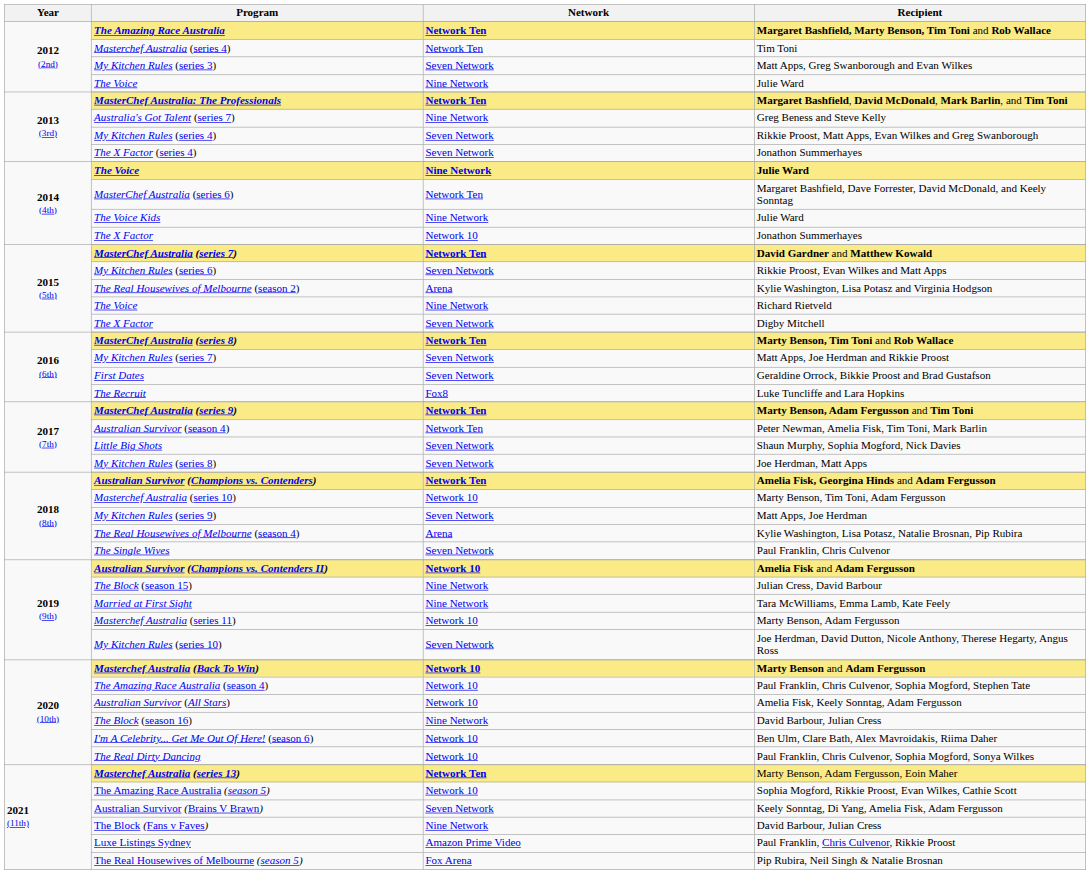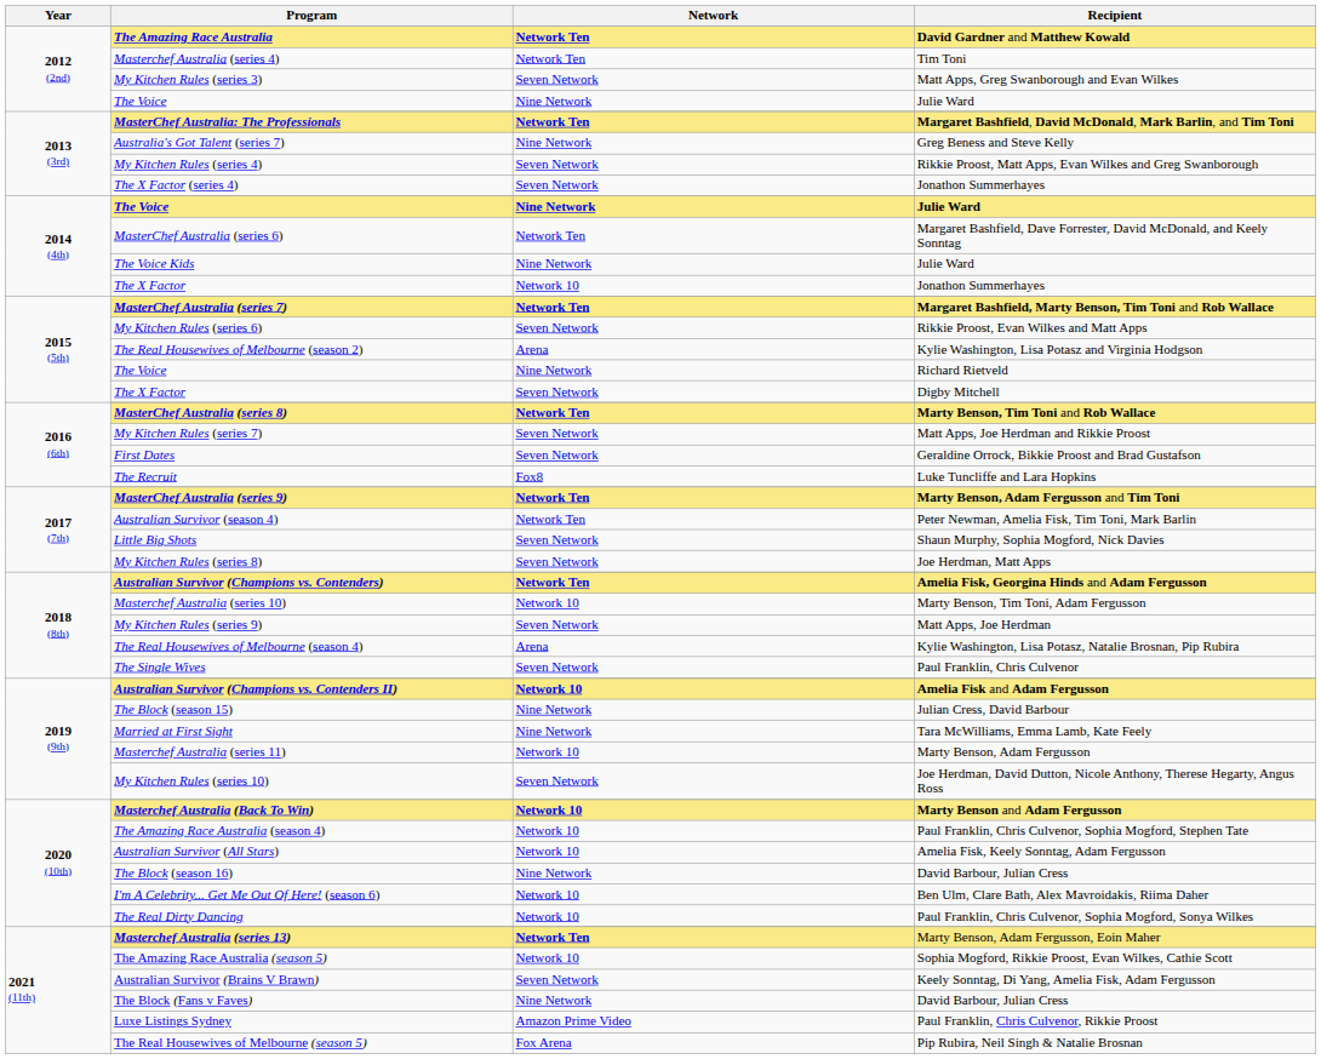 <table class="sortable wikitable">
 <tr>
 <th width="5%">Year</th>
 <th width="19%">Program</th>
 <th width="19%">Network</th>
 <th width="19%">Recipient</th>
 </tr>
 <tr>
 <td rowspan=5 align="center"><strong>2012</strong><br><small><a href='#'>(2nd)</a></small></td>
 </tr>
 <tr style="background:#FAEB86">
 <td><strong><em><a href='#'>The Amazing Race Australia</a></em></strong></td>
 <td><strong><a href='#'>Network Ten</a></strong></td>
-<td><strong>Margaret Bashfield, Marty Benson, Tim Toni</strong> and <strong>Rob Wallace</strong></td>
+<td><strong>David Gardner</strong> and <strong>Matthew Kowald</strong></td>
 </tr>
 <tr>
 <td><em><a href='#'>Masterchef Australia</a></em> (<a href='#'>series 4</a>)</td>
 <td><a href='#'>Network Ten</a></td>
 <td>Tim Toni</td>
 </tr>
 <tr>
 <td><em><a href='#'>My Kitchen Rules</a></em> (<a href='#'>series 3</a>)</td>
 <td><a href='#'>Seven Network</a></td>
 <td>Matt Apps, Greg Swanborough and Evan Wilkes</td>
 </tr>
 <tr>
 <td><em><a href='#'>The Voice</a></em></td>
 <td><a href='#'>Nine Network</a></td>
 <td>Julie Ward</td>
 </tr>
 <tr>
 <td rowspan=5 align="center"><strong>2013</strong><br><small><a href='#'>(3rd)</a></small></td>
 </tr>
 <tr style="background:#FAEB86">
 <td><strong><em><a href='#'>MasterChef Australia: The Professionals</a></em></strong></td>
 <td><strong><a href='#'>Network Ten</a></strong></td>
 <td><strong>Margaret Bashfield</strong>, <strong>David McDonald</strong>, <strong>Mark Barlin</strong>, and <strong>Tim Toni</strong></td>
 </tr>
 <tr>
 <td><em><a href='#'>Australia's Got Talent</a></em> (<a href='#'>series 7</a>)</td>
 <td><a href='#'>Nine Network</a></td>
 <td>Greg Beness and Steve Kelly</td>
 </tr>
 <tr>
 <td><em><a href='#'>My Kitchen Rules</a></em> (<a href='#'>series 4</a>)</td>
 <td><a href='#'>Seven Network</a></td>
 <td>Rikkie Proost, Matt Apps, Evan Wilkes and Greg Swanborough</td>
 </tr>
 <tr>
 <td><em><a href='#'>The X Factor</a></em> (<a href='#'>series 4</a>)</td>
 <td><a href='#'>Seven Network</a></td>
 <td>Jonathon Summerhayes</td>
 </tr>
 <tr>
 <td rowspan=5 align="center"><strong>2014</strong><br><small><a href='#'>(4th)</a></small></td>
 </tr>
 <tr style="background:#FAEB86">
 <td><strong><em><a href='#'>The Voice</a></em></strong></td>
 <td><strong><a href='#'>Nine Network</a></strong></td>
 <td><strong>Julie Ward</strong></td>
 </tr>
 <tr>
 <td><em><a href='#'>MasterChef Australia</a></em> (<a href='#'>series 6</a>)</td>
 <td><a href='#'>Network Ten</a></td>
 <td>Margaret Bashfield, Dave Forrester, David McDonald, and Keely Sonntag</td>
 </tr>
 <tr>
 <td><em><a href='#'>The Voice Kids</a></em></td>
 <td><a href='#'>Nine Network</a></td>
 <td>Julie Ward</td>
 </tr>
 <tr>
 <td><em><a href='#'>The X Factor</a></em></td>
 <td><a href='#'>Network 10</a></td>
 <td>Jonathon Summerhayes</td>
 </tr>
 <tr>
 <td rowspan=6 align="center"><strong>2015</strong><br><small><a href='#'>(5th)</a></small></td>
 </tr>
 <tr style="background:#FAEB86">
 <td><strong><em><a href='#'>MasterChef Australia</a> (<a href='#'>series 7</a>)</em></strong></td>
 <td><strong><a href='#'>Network Ten</a></strong></td>
-<td><strong>David Gardner</strong> and <strong>Matthew Kowald</strong></td>
+<td><strong>Margaret Bashfield, Marty Benson, Tim Toni</strong> and <strong>Rob Wallace</strong></td>
 </tr>
 <tr>
 <td><em><a href='#'>My Kitchen Rules</a></em> (<a href='#'>series 6</a>)</td>
 <td><a href='#'>Seven Network</a></td>
 <td>Rikkie Proost, Evan Wilkes and Matt Apps</td>
 </tr>
 <tr>
 <td><em><a href='#'>The Real Housewives of Melbourne</a></em> (<a href='#'>season 2</a>)</td>
 <td><a href='#'>Arena</a></td>
 <td>Kylie Washington, Lisa Potasz and Virginia Hodgson</td>
 </tr>
 <tr>
 <td><em><a href='#'>The Voice</a></em></td>
 <td><a href='#'>Nine Network</a></td>
 <td>Richard Rietveld</td>
 </tr>
 <tr>
 <td><em><a href='#'>The X Factor</a></em></td>
 <td><a href='#'>Seven Network</a></td>
 <td>Digby Mitchell</td>
 </tr>
 <tr>
 <td rowspan=5 align="center"><strong>2016</strong><br><small><a href='#'>(6th)</a></small></td>
 </tr>
 <tr style="background:#FAEB86">
 <td><strong><em><a href='#'>MasterChef Australia</a> (<a href='#'>series 8</a>)</em></strong></td>
 <td><strong><a href='#'>Network Ten</a></strong></td>
 <td><strong>Marty Benson, Tim Toni</strong> and <strong>Rob Wallace</strong></td>
 </tr>
 <tr>
 <td><em><a href='#'>My Kitchen Rules</a></em> (<a href='#'>series 7</a>)</td>
 <td><a href='#'>Seven Network</a></td>
 <td>Matt Apps, Joe Herdman and Rikkie Proost</td>
 </tr>
 <tr>
 <td><em><a href='#'>First Dates</a></em></td>
 <td><a href='#'>Seven Network</a></td>
 <td>Geraldine Orrock, Bikkie Proost and Brad Gustafson</td>
 </tr>
 <tr>
 <td><em><a href='#'>The Recruit</a></em></td>
 <td><a href='#'>Fox8</a></td>
 <td>Luke Tuncliffe and Lara Hopkins</td>
 </tr>
 <tr>
 <td rowspan=5 align="center"><strong>2017</strong><br><small><a href='#'>(7th)</a></small></td>
 </tr>
 <tr style="background:#FAEB86">
 <td><strong><em><a href='#'>MasterChef Australia</a> (<a href='#'>series 9</a>)</em></strong></td>
 <td><strong><a href='#'>Network Ten</a></strong></td>
 <td><strong>Marty Benson, Adam Fergusson</strong> and <strong>Tim Toni</strong></td>
 </tr>
 <tr>
 <td><em><a href='#'>Australian Survivor</a></em> (<a href='#'>season 4</a>)</td>
 <td><a href='#'>Network Ten</a></td>
 <td>Peter Newman, Amelia Fisk, Tim Toni, Mark Barlin</td>
 </tr>
 <tr>
 <td><em><a href='#'>Little Big Shots</a></em></td>
 <td><a href='#'>Seven Network</a></td>
 <td>Shaun Murphy, Sophia Mogford, Nick Davies</td>
 </tr>
 <tr>
 <td><em><a href='#'>My Kitchen Rules</a></em> (<a href='#'>series 8</a>)</td>
 <td><a href='#'>Seven Network</a></td>
 <td>Joe Herdman, Matt Apps</td>
 </tr>
 <tr>
 <td rowspan=6 align="center"><strong>2018</strong><br><small><a href='#'>(8th)</a></small></td>
 </tr>
 <tr style="background:#FAEB86">
 <td><strong><em><a href='#'>Australian Survivor</a> (<a href='#'>Champions vs. Contenders</a>)</em></strong></td>
 <td><strong><a href='#'>Network Ten</a></strong></td>
 <td><strong>Amelia Fisk, Georgina Hinds</strong> and <strong>Adam Fergusson</strong></td>
 </tr>
 <tr>
 <td><em><a href='#'>Masterchef Australia</a></em> (<a href='#'>series 10</a>)</td>
 <td><a href='#'>Network 10</a></td>
 <td>Marty Benson, Tim Toni, Adam Fergusson</td>
 </tr>
 <tr>
 <td><em><a href='#'>My Kitchen Rules</a></em> (<a href='#'>series 9</a>)</td>
 <td><a href='#'>Seven Network</a></td>
 <td>Matt Apps, Joe Herdman</td>
 </tr>
 <tr>
 <td><em><a href='#'>The Real Housewives of Melbourne</a></em> (<a href='#'>season 4</a>)</td>
 <td><a href='#'>Arena</a></td>
 <td>Kylie Washington, Lisa Potasz, Natalie Brosnan, Pip Rubira</td>
 </tr>
 <tr>
 <td><em><a href='#'>The Single Wives</a></em></td>
 <td><a href='#'>Seven Network</a></td>
 <td>Paul Franklin, Chris Culvenor</td>
 </tr>
 <tr>
 <td rowspan=6 align="center"><strong>2019</strong><br><small><a href='#'>(9th)</a></small></td>
 </tr>
 <tr style="background:#FAEB86">
 <td><strong><em><a href='#'>Australian Survivor</a> (<a href='#'>Champions vs. Contenders II</a>)</em></strong></td>
 <td><strong><a href='#'>Network 10</a></strong></td>
 <td><strong>Amelia Fisk</strong> and <strong>Adam Fergusson</strong></td>
 </tr>
 <tr>
 <td><em><a href='#'>The Block</a></em> (<a href='#'>season 15</a>)</td>
 <td><a href='#'>Nine Network</a></td>
 <td>Julian Cress, David Barbour</td>
 </tr>
 <tr>
 <td><em><a href='#'>Married at First Sight</a></em></td>
 <td><a href='#'>Nine Network</a></td>
 <td>Tara McWilliams, Emma Lamb, Kate Feely</td>
 </tr>
 <tr>
 <td><em><a href='#'>Masterchef Australia</a></em> (<a href='#'>series 11</a>)</td>
 <td><a href='#'>Network 10</a></td>
 <td>Marty Benson, Adam Fergusson</td>
 </tr>
 <tr>
 <td><em><a href='#'>My Kitchen Rules</a></em> (<a href='#'>series 10</a>)</td>
 <td><a href='#'>Seven Network</a></td>
 <td>Joe Herdman, David Dutton, Nicole Anthony, Therese Hegarty, Angus Ross</td>
 </tr>
 <tr>
 <td rowspan=7 align="center"><strong>2020</strong><br><small><a href='#'>(10th)</a></small></td>
 </tr>
 <tr style="background:#FAEB86">
 <td><strong><em><a href='#'>Masterchef Australia</a> (<a href='#'>Back To Win</a>)</em></strong></td>
 <td><strong><a href='#'>Network 10</a></strong></td>
 <td><strong>Marty Benson</strong> and <strong>Adam Fergusson</strong></td>
 </tr>
 <tr>
 <td><em><a href='#'>The Amazing Race Australia</a></em> (<a href='#'>season 4</a>)</td>
 <td><a href='#'>Network 10</a></td>
 <td>Paul Franklin, Chris Culvenor, Sophia Mogford, Stephen Tate</td>
 </tr>
 <tr>
 <td><em><a href='#'>Australian Survivor</a></em> (<em><a href='#'>All Stars</a></em>)</td>
 <td><a href='#'>Network 10</a></td>
 <td>Amelia Fisk, Keely Sonntag, Adam Fergusson</td>
 </tr>
 <tr>
 <td><em><a href='#'>The Block</a></em> (<a href='#'>season 16</a>)</td>
 <td><a href='#'>Nine Network</a></td>
 <td>David Barbour, Julian Cress</td>
 </tr>
 <tr>
 <td><em><a href='#'>I'm A Celebrity... Get Me Out Of Here!</a></em> (<a href='#'>season 6</a>)</td>
 <td><a href='#'>Network 10</a></td>
 <td>Ben Ulm, Clare Bath, Alex Mavroidakis, Riima Daher</td>
 </tr>
 <tr>
 <td><em><a href='#'>The Real Dirty Dancing</a></em></td>
 <td><a href='#'>Network 10</a></td>
 <td>Paul Franklin, Chris Culvenor, Sophia Mogford, Sonya Wilkes</td>
 </tr>
 <tr>
 <td rowspan="7"><strong>2021</strong><br><small><a href='#'>(11th)</a></small></td>
 </tr>
 <tr style="background:#FAEB86">
 <td><strong><em><a href='#'>Masterchef Australia</a><em> (<a href='#'>series 13</a>)<strong></td>
 <td><strong><a href='#'>Network Ten</a></strong></td>
 <td></strong>Marty Benson, Adam Fergusson, Eoin Maher<strong></td>
 </tr>
 <tr>
 <td></em><a href='#'>The Amazing Race Australia</a><em> (<a href='#'>season 5</a>)</td>
 <td><a href='#'>Network 10</a></td>
 <td>Sophia Mogford, Rikkie Proost, Evan Wilkes, Cathie Scott</td>
 </tr>
 <tr>
 <td></em><a href='#'>Australian Survivor</a><em> (</em><a href='#'>Brains V Brawn</a><em>)</td>
 <td><a href='#'>Seven Network</a></td>
 <td>Keely Sonntag, Di Yang, Amelia Fisk, Adam Fergusson</td>
 </tr>
 <tr>
 <td></em><a href='#'>The Block</a><em> (</em><a href='#'>Fans v Faves</a><em>)</td>
 <td><a href='#'>Nine Network</a></td>
 <td>David Barbour, Julian Cress</td>
 </tr>
 <tr>
 <td></em><a href='#'>Luxe Listings Sydney</a><em></td>
 <td><a href='#'>Amazon Prime Video</a></td>
 <td>Paul Franklin, <a href='#'>Chris Culvenor</a>, Rikkie Proost</td>
 </tr>
 <tr>
 <td></em><a href='#'>The Real Housewives of Melbourne</a><em> (<a href='#'>season 5</a>)</td>
 <td><a href='#'>Fox Arena</a></td>
 <td>Pip Rubira, Neil Singh & Natalie Brosnan</td>
 </tr>
 </table>
